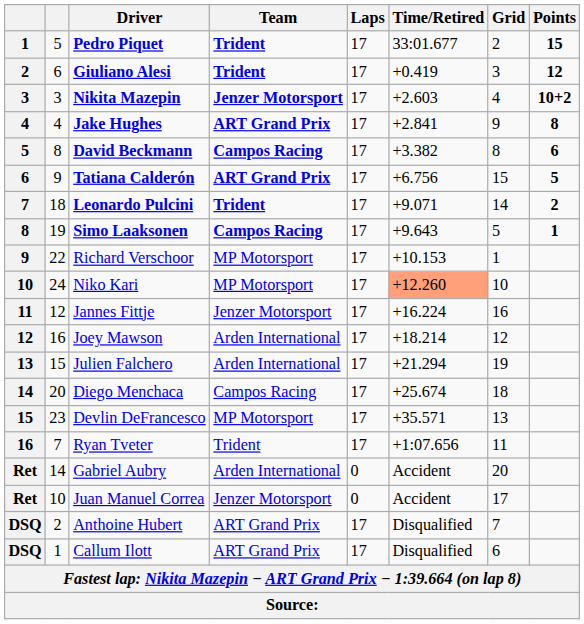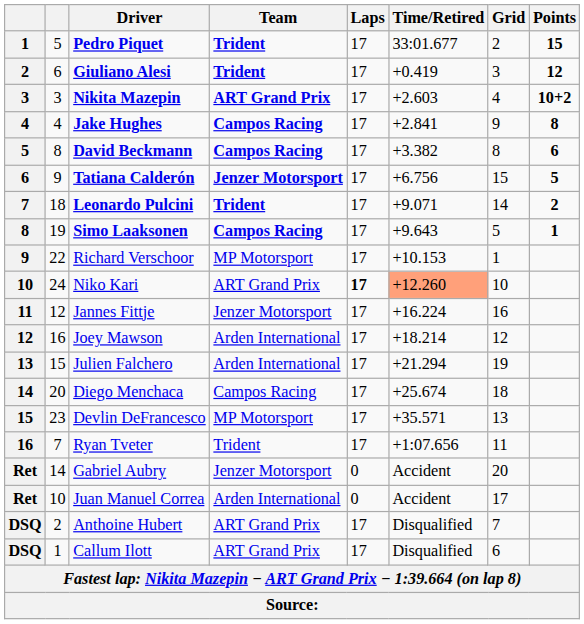 <table class="wikitable" style="font-size: 85%;">
 <tr>
 <th></th>
 <th></th>
 <th>Driver</th>
 <th>Team</th>
 <th>Laps</th>
 <th>Time/Retired</th>
 <th>Grid</th>
 <th>Points</th>
 </tr>
 <tr>
 <th>1</th>
 <td align="center">5</td>
 <td><strong> <a href='#'>Pedro Piquet</a></strong></td>
 <td><strong><a href='#'>Trident</a></strong></td>
 <td>17</td>
 <td>33:01.677</td>
 <td>2</td>
 <td align="center"><strong>15</strong></td>
 </tr>
 <tr>
 <th>2</th>
 <td align="center">6</td>
 <td><strong> <a href='#'>Giuliano Alesi</a></strong></td>
 <td><strong><a href='#'>Trident</a></strong></td>
 <td>17</td>
 <td>+0.419</td>
 <td>3</td>
 <td align="center"><strong>12</strong></td>
 </tr>
 <tr>
 <th>3</th>
 <td align="center">3</td>
 <td><strong> <a href='#'>Nikita Mazepin</a></strong></td>
-<td><strong><a href='#'>Jenzer Motorsport</a></strong></td>
+<td><strong><a href='#'>ART Grand Prix</a></strong></td>
 <td>17</td>
 <td>+2.603</td>
 <td>4</td>
 <td align="center"><strong>10+2</strong></td>
 </tr>
 <tr>
 <th>4</th>
 <td align="center">4</td>
 <td><strong> <a href='#'>Jake Hughes</a></strong></td>
-<td><strong><a href='#'>ART Grand Prix</a></strong></td>
+<td><strong><a href='#'>Campos Racing</a></strong></td>
 <td>17</td>
 <td>+2.841</td>
 <td>9</td>
 <td align="center"><strong>8</strong></td>
 </tr>
 <tr>
 <th>5</th>
 <td align="center">8</td>
 <td><strong> <a href='#'>David Beckmann</a></strong></td>
 <td><strong><a href='#'>Campos Racing</a></strong></td>
 <td>17</td>
 <td>+3.382</td>
 <td>8</td>
 <td align="center"><strong>6</strong></td>
 </tr>
 <tr>
 <th>6</th>
 <td align="center">9</td>
 <td><strong> <a href='#'>Tatiana Calderón</a></strong></td>
-<td><strong><a href='#'>ART Grand Prix</a></strong></td>
+<td><strong><a href='#'>Jenzer Motorsport</a></strong></td>
 <td>17</td>
 <td>+6.756</td>
 <td>15</td>
 <td align="center"><strong>5</strong></td>
 </tr>
 <tr>
 <th>7</th>
 <td align="center">18</td>
 <td><strong> <a href='#'>Leonardo Pulcini</a></strong></td>
 <td><strong><a href='#'>Trident</a></strong></td>
 <td>17</td>
 <td>+9.071</td>
 <td>14</td>
 <td align="center"><strong>2</strong></td>
 </tr>
 <tr>
 <th>8</th>
 <td align="center">19</td>
 <td><strong> <a href='#'>Simo Laaksonen</a></strong></td>
 <td><strong><a href='#'>Campos Racing</a></strong></td>
 <td>17</td>
 <td>+9.643</td>
 <td>5</td>
 <td align="center"><strong>1</strong></td>
 </tr>
 <tr>
 <th>9</th>
 <td align="center">22</td>
 <td> <a href='#'>Richard Verschoor</a></td>
 <td><a href='#'>MP Motorsport</a></td>
 <td>17</td>
 <td>+10.153</td>
 <td>1</td>
 <td></td>
 </tr>
 <tr>
 <th>10</th>
 <td align="center">24</td>
 <td> <a href='#'>Niko Kari</a></td>
-<td><a href='#'>MP Motorsport</a></td>
-<td>17</td>
+<td><a href='#'>ART Grand Prix</a></td>
+<td><strong>17</strong></td>
 <td style="background: lightsalmon;">+12.260</td>
 <td>10</td>
 <td></td>
 </tr>
 <tr>
 <th>11</th>
 <td align="center">12</td>
 <td> <a href='#'>Jannes Fittje</a></td>
 <td><a href='#'>Jenzer Motorsport</a></td>
 <td>17</td>
 <td>+16.224</td>
 <td>16</td>
 <td></td>
 </tr>
 <tr>
 <th>12</th>
 <td align="center">16</td>
 <td> <a href='#'>Joey Mawson</a></td>
 <td><a href='#'>Arden International</a></td>
 <td>17</td>
 <td>+18.214</td>
 <td>12</td>
 <td></td>
 </tr>
 <tr>
 <th>13</th>
 <td align="center">15</td>
 <td> <a href='#'>Julien Falchero</a></td>
 <td><a href='#'>Arden International</a></td>
 <td>17</td>
 <td>+21.294</td>
 <td>19</td>
 <td></td>
 </tr>
 <tr>
 <th>14</th>
 <td align="center">20</td>
 <td> <a href='#'>Diego Menchaca</a></td>
 <td><a href='#'>Campos Racing</a></td>
 <td>17</td>
 <td>+25.674</td>
 <td>18</td>
 <td></td>
 </tr>
 <tr>
 <th>15</th>
 <td align="center">23</td>
 <td> <a href='#'>Devlin DeFrancesco</a></td>
 <td><a href='#'>MP Motorsport</a></td>
 <td>17</td>
 <td>+35.571</td>
 <td>13</td>
 <td></td>
 </tr>
 <tr>
 <th>16</th>
 <td align="center">7</td>
 <td> <a href='#'>Ryan Tveter</a></td>
 <td><a href='#'>Trident</a></td>
 <td>17</td>
 <td>+1:07.656</td>
 <td>11</td>
 <td></td>
 </tr>
 <tr>
 <th>Ret</th>
 <td align="center">14</td>
 <td> <a href='#'>Gabriel Aubry</a></td>
-<td><a href='#'>Arden International</a></td>
+<td><a href='#'>Jenzer Motorsport</a></td>
 <td>0</td>
 <td>Accident</td>
 <td>20</td>
 <td></td>
 </tr>
 <tr>
 <th>Ret</th>
 <td align="center">10</td>
 <td> <a href='#'>Juan Manuel Correa</a></td>
-<td><a href='#'>Jenzer Motorsport</a></td>
+<td><a href='#'>Arden International</a></td>
 <td>0</td>
 <td>Accident</td>
 <td>17</td>
 <td></td>
 </tr>
 <tr>
 <th>DSQ</th>
 <td align="center">2</td>
 <td> <a href='#'>Anthoine Hubert</a></td>
 <td><a href='#'>ART Grand Prix</a></td>
 <td>17</td>
 <td>Disqualified</td>
 <td>7</td>
 <td></td>
 </tr>
 <tr>
 <th>DSQ</th>
 <td align="center">1</td>
 <td> <a href='#'>Callum Ilott</a></td>
 <td><a href='#'>ART Grand Prix</a></td>
 <td>17</td>
 <td>Disqualified</td>
 <td>6</td>
 <td></td>
 </tr>
 <tr>
 <th colspan="8"><em>Fastest lap: <strong><a href='#'>Nikita Mazepin</a> − <a href='#'>ART Grand Prix</a> − 1:39.664 (on lap 8)<strong><em></th>
 </tr>
 <tr>
 <th colspan="8">Source:</th>
 </tr>
 </table>
